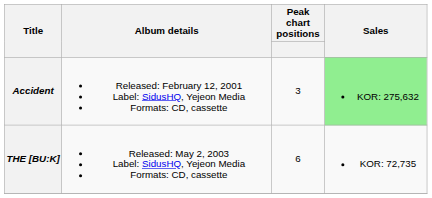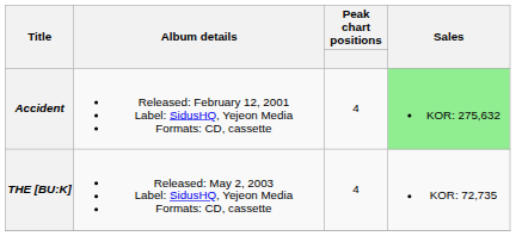 <table class="wikitable plainrowheaders" style="text-align:center;">
 <tr>
 <th rowspan="2">Title</th>
 <th rowspan="2" style="width:21em;">Album details</th>
 <th scope="col" style="width:5em">Peak chart positions</th>
 <th rowspan="2" style="width:10em;">Sales</th>
 </tr>
 <tr>
 <th><br></th>
 </tr>
 <tr>
 <th scope="row"><em>Accident</em></th>
 <td><br><ul><li>Released: February 12, 2001</li><li>Label: <a href='#'>SidusHQ</a>, Yejeon Media</li><li>Formats: CD, cassette</li></ul></td>
-<td>3</td>
+<td>4</td>
 <td style="background: lightgreen;"><br><ul><li>KOR: 275,632</li></ul></td>
 </tr>
 <tr>
 <th scope="row"><em>THE [BU:K]</em></th>
 <td><br><ul><li>Released: May 2, 2003</li><li>Label: <a href='#'>SidusHQ</a>, Yejeon Media</li><li>Formats: CD, cassette</li></ul></td>
-<td>6</td>
+<td>4</td>
 <td><br><ul><li>KOR: 72,735</li></ul></td>
 </tr>
 <tr>
 </tr>
 </table>
